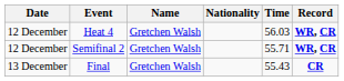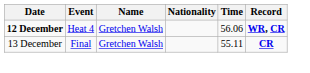 <table class="wikitable" style=text-align:center>
 <tr>
 <th>Date</th>
 <th>Event</th>
 <th>Name</th>
 <th>Nationality</th>
 <th>Time</th>
 <th>Record</th>
 </tr>
 <tr>
-<td>12 December</td>
+<td><strong>12 December</strong></td>
 <td><a href='#'>Heat 4</a></td>
 <td align="left"><a href='#'>Gretchen Walsh</a></td>
 <td align=left></td>
-<td>56.03</td>
-<td><strong><a href='#'>WR</a>, <a href='#'>CR</a></strong></td>
-</tr>
-<tr>
-<td>12 December</td>
-<td><a href='#'>Semifinal 2</a></td>
-<td align="left"><a href='#'>Gretchen Walsh</a></td>
-<td align=left></td>
-<td>55.71</td>
+<td>56.06</td>
 <td><strong><a href='#'>WR</a>, <a href='#'>CR</a></strong></td>
 </tr>
 <tr>
 <td>13 December</td>
 <td><a href='#'>Final</a></td>
 <td align="left"><a href='#'>Gretchen Walsh</a></td>
 <td align=left></td>
-<td>55.43</td>
+<td>55.11</td>
 <td><strong><a href='#'>CR</a></strong></td>
 </tr>
 </table>
